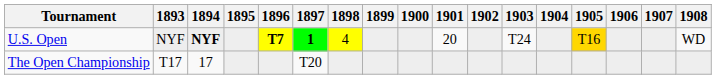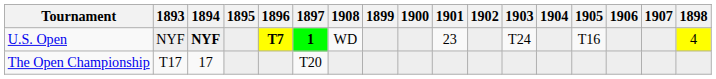 <table class="wikitable" style="font-size:95%;text-align:center;">
 <tr>
 <th>Tournament</th>
 <th>1893</th>
 <th>1894</th>
 <th>1895</th>
 <th>1896</th>
 <th>1897</th>
-<th>1898</th>
+<th>1908</th>
 <th>1899</th>
 <th>1900</th>
 <th>1901</th>
 <th>1902</th>
 <th>1903</th>
 <th>1904</th>
 <th>1905</th>
 <th>1906</th>
 <th>1907</th>
-<th>1908</th>
+<th>1898</th>
 </tr>
 <tr>
 <td align=left><a href='#'>U.S. Open</a></td>
 <td style="background:#eeeeee;">NYF</td>
 <td style="background:#eeeeee;"><strong>NYF</strong></td>
 <td style="background:#eeeeee;"></td>
 <td style="background:yellow;"><strong>T7</strong></td>
 <td style="background:lime;"><strong>1</strong></td>
-<td style="background:yellow;">4</td>
+<td>WD</td>
 <td style="background:#eeeeee;"></td>
 <td style="background:#eeeeee;"></td>
-<td>20</td>
+<td>23</td>
 <td style="background:#eeeeee;"></td>
 <td>T24</td>
 <td style="background:#eeeeee;"></td>
-<td style="background: gold;">T16</td>
+<td>T16</td>
 <td style="background:#eeeeee;"></td>
 <td style="background:#eeeeee;"></td>
-<td>WD</td>
+<td style="background:yellow;">4</td>
 </tr>
 <tr>
 <td align=left><a href='#'>The Open Championship</a></td>
 <td>T17</td>
 <td>17</td>
 <td style="background:#eeeeee;"></td>
 <td style="background:#eeeeee;"></td>
 <td>T20</td>
 <td style="background:#eeeeee;"></td>
 <td style="background:#eeeeee;"></td>
 <td style="background:#eeeeee;"></td>
 <td style="background:#eeeeee;"></td>
 <td style="background:#eeeeee;"></td>
 <td style="background:#eeeeee;"></td>
 <td style="background:#eeeeee;"></td>
 <td style="background:#eeeeee;"></td>
 <td style="background:#eeeeee;"></td>
 <td style="background:#eeeeee;"></td>
 <td style="background:#eeeeee;"></td>
 </tr>
 </table>
